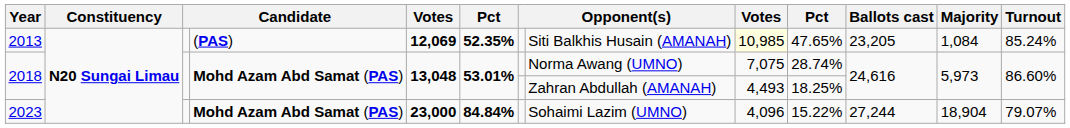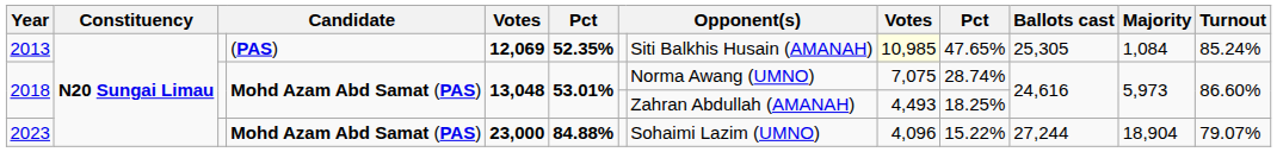 <table class="wikitable" style="margin:0.5em ; font-size:95%">
 <tr>
 <th>Year</th>
 <th>Constituency</th>
 <th colspan=2>Candidate</th>
 <th>Votes</th>
 <th>Pct</th>
 <th colspan=2>Opponent(s)</th>
 <th>Votes</th>
 <th>Pct</th>
 <th>Ballots cast</th>
 <th>Majority</th>
 <th>Turnout</th>
 </tr>
 <tr>
 <td><a href='#'>2013</a></td>
 <td rowspan=4><strong>N20 <a href='#'>Sungai Limau</a></strong></td>
 <td></td>
 <td> (<a href='#'><strong>PAS</strong></a>)</td>
 <td align=right><strong>12,069</strong></td>
 <td><strong>52.35%</strong></td>
 <td></td>
 <td>Siti Balkhis Husain (<a href='#'>AMANAH</a>)</td>
 <td align=right style="background: lightyellow;">10,985</td>
 <td>47.65%</td>
-<td>23,205</td>
+<td>25,305</td>
 <td>1,084</td>
 <td>85.24%</td>
 </tr>
 <tr>
 <td rowspan=2><a href='#'>2018</a></td>
 <td rowspan=2 ></td>
 <td rowspan=2><strong>Mohd Azam Abd Samat</strong> (<a href='#'><strong>PAS</strong></a>)</td>
 <td rowspan=2 align=right><strong>13,048</strong></td>
 <td rowspan=2><strong>53.01%</strong></td>
 <td></td>
 <td>Norma Awang (<a href='#'>UMNO</a>)</td>
 <td align=right>7,075</td>
 <td>28.74%</td>
 <td rowspan=2>24,616</td>
 <td rowspan=2>5,973</td>
 <td rowspan=2>86.60%</td>
 </tr>
 <tr>
 <td></td>
 <td>Zahran Abdullah (<a href='#'>AMANAH</a>)</td>
 <td align=right>4,493</td>
 <td>18.25%</td>
 </tr>
 <tr>
 <td><a href='#'>2023</a></td>
 <td bgcolor=></td>
 <td><strong>Mohd Azam Abd Samat</strong> (<a href='#'><strong>PAS</strong></a>)</td>
 <td align=right><strong>23,000</strong></td>
-<td><strong>84.84%</strong></td>
+<td><strong>84.88%</strong></td>
 <td></td>
 <td>Sohaimi Lazim (<a href='#'>UMNO</a>)</td>
 <td align=right>4,096</td>
 <td>15.22%</td>
 <td>27,244</td>
 <td>18,904</td>
 <td>79.07%</td>
 </tr>
 </table>
